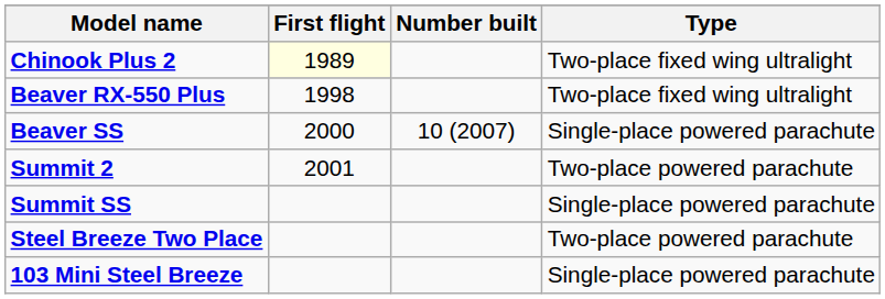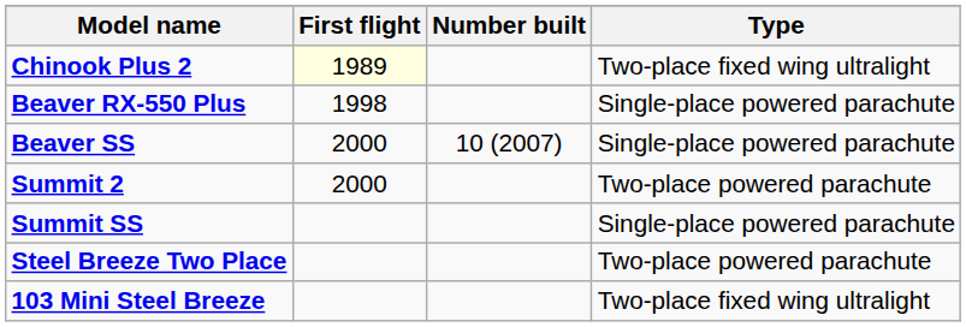 <table class="wikitable" align=center style="font-size:90%;">
 <tr>
 </tr>
 <tr style="background:#efefef;">
 <th>Model name</th>
 <th>First flight</th>
 <th>Number built</th>
 <th>Type</th>
 </tr>
 <tr>
 <td align=left><strong><a href='#'>Chinook Plus 2</a></strong></td>
 <td align=center style="background: lightyellow;">1989</td>
 <td align=center></td>
 <td align=left>Two-place fixed wing ultralight</td>
 </tr>
 <tr>
 <td align=left><strong><a href='#'>Beaver RX-550 Plus</a></strong></td>
 <td align=center>1998</td>
 <td align=center></td>
-<td align=left>Two-place fixed wing ultralight</td>
+<td align=left>Single-place powered parachute</td>
 </tr>
 <tr>
 <td align=left><strong><a href='#'>Beaver SS</a></strong></td>
 <td align=center>2000</td>
 <td align=center>10 (2007)</td>
 <td align=left>Single-place powered parachute</td>
 </tr>
 <tr>
 <td align=left><strong><a href='#'>Summit 2</a></strong></td>
-<td align=center>2001</td>
+<td align=center>2000</td>
 <td align=center></td>
 <td align=left>Two-place powered parachute</td>
 </tr>
 <tr>
 <td align=left><strong><a href='#'>Summit SS</a></strong></td>
 <td align=center></td>
 <td align=center></td>
 <td align=left>Single-place powered parachute</td>
 </tr>
 <tr>
 <td align=left><strong><a href='#'>Steel Breeze Two Place</a></strong></td>
 <td align=center></td>
 <td align=center></td>
 <td align=left>Two-place powered parachute</td>
 </tr>
 <tr>
 <td align=left><strong><a href='#'>103 Mini Steel Breeze</a></strong></td>
 <td align=center></td>
 <td align=center></td>
-<td align=left>Single-place powered parachute</td>
+<td align=left>Two-place fixed wing ultralight</td>
 </tr>
 </table>
